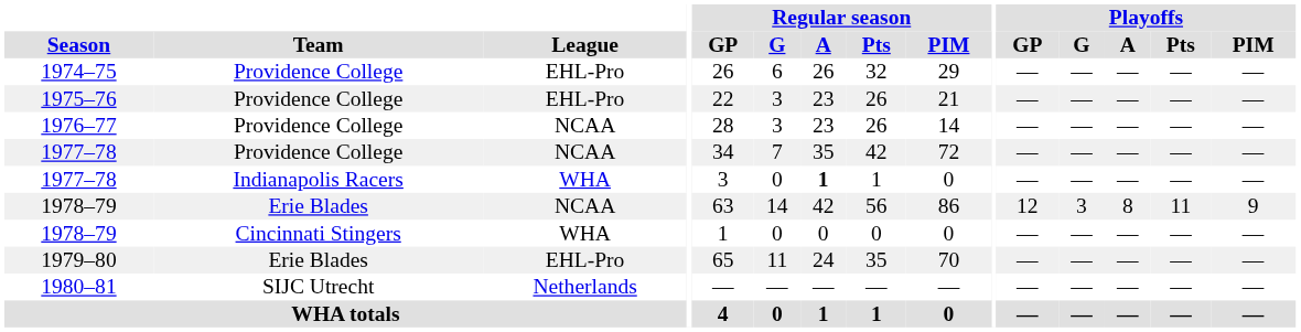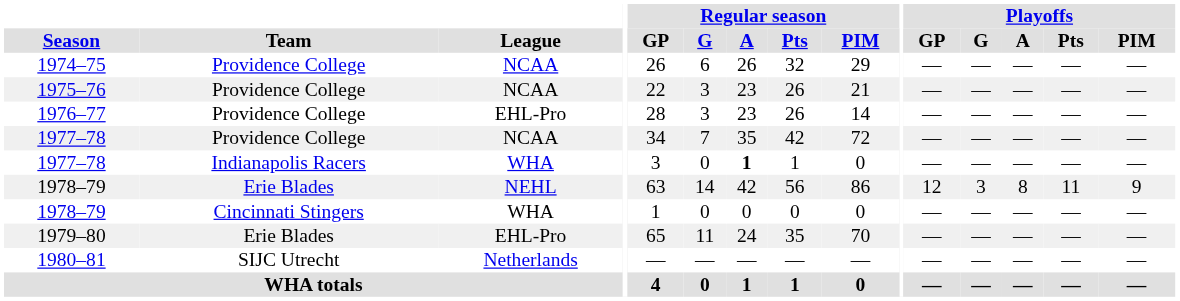 <table border="0" cellpadding="1" cellspacing="0" style="text-align:center; width:60em">
 <tr bgcolor="#e0e0e0">
 <th colspan="3" bgcolor="#ffffff"></th>
 <th rowspan="99" bgcolor="#ffffff"></th>
 <th colspan="5"><a href='#'>Regular season</a></th>
 <th rowspan="99" bgcolor="#ffffff"></th>
 <th colspan="5"><a href='#'>Playoffs</a></th>
 </tr>
 <tr bgcolor="#e0e0e0">
 <th><a href='#'>Season</a></th>
 <th>Team</th>
 <th>League</th>
 <th>GP</th>
 <th><a href='#'>G</a></th>
 <th><a href='#'>A</a></th>
 <th><a href='#'>Pts</a></th>
 <th><a href='#'>PIM</a></th>
 <th>GP</th>
 <th>G</th>
 <th>A</th>
 <th>Pts</th>
 <th>PIM</th>
 </tr>
 <tr>
 <td><a href='#'>1974–75</a></td>
 <td><a href='#'>Providence College</a></td>
-<td>EHL-Pro</td>
+<td><a href='#'>NCAA</a></td>
 <td>26</td>
 <td>6</td>
 <td>26</td>
 <td>32</td>
 <td>29</td>
 <td>—</td>
 <td>—</td>
 <td>—</td>
 <td>—</td>
 <td>—</td>
 </tr>
 <tr bgcolor="#f0f0f0">
 <td><a href='#'>1975–76</a></td>
 <td>Providence College</td>
-<td>EHL-Pro</td>
+<td>NCAA</td>
 <td>22</td>
 <td>3</td>
 <td>23</td>
 <td>26</td>
 <td>21</td>
 <td>—</td>
 <td>—</td>
 <td>—</td>
 <td>—</td>
 <td>—</td>
 </tr>
 <tr>
 <td><a href='#'>1976–77</a></td>
 <td>Providence College</td>
-<td>NCAA</td>
+<td>EHL-Pro</td>
 <td>28</td>
 <td>3</td>
 <td>23</td>
 <td>26</td>
 <td>14</td>
 <td>—</td>
 <td>—</td>
 <td>—</td>
 <td>—</td>
 <td>—</td>
 </tr>
 <tr bgcolor="#f0f0f0">
 <td><a href='#'>1977–78</a></td>
 <td>Providence College</td>
 <td>NCAA</td>
 <td>34</td>
 <td>7</td>
 <td>35</td>
 <td>42</td>
 <td>72</td>
 <td>—</td>
 <td>—</td>
 <td>—</td>
 <td>—</td>
 <td>—</td>
 </tr>
 <tr>
 <td><a href='#'>1977–78</a></td>
 <td><a href='#'>Indianapolis Racers</a></td>
 <td><a href='#'>WHA</a></td>
 <td>3</td>
 <td>0</td>
 <td><strong>1</strong></td>
 <td>1</td>
 <td>0</td>
 <td>—</td>
 <td>—</td>
 <td>—</td>
 <td>—</td>
 <td>—</td>
 </tr>
 <tr bgcolor="#f0f0f0">
 <td>1978–79</td>
 <td><a href='#'>Erie Blades</a></td>
-<td>NCAA</td>
+<td><a href='#'>NEHL</a></td>
 <td>63</td>
 <td>14</td>
 <td>42</td>
 <td>56</td>
 <td>86</td>
 <td>12</td>
 <td>3</td>
 <td>8</td>
 <td>11</td>
 <td>9</td>
 </tr>
 <tr>
 <td><a href='#'>1978–79</a></td>
 <td><a href='#'>Cincinnati Stingers</a></td>
 <td>WHA</td>
 <td>1</td>
 <td>0</td>
 <td>0</td>
 <td>0</td>
 <td>0</td>
 <td>—</td>
 <td>—</td>
 <td>—</td>
 <td>—</td>
 <td>—</td>
 </tr>
 <tr bgcolor="#f0f0f0">
 <td>1979–80</td>
 <td>Erie Blades</td>
 <td>EHL-Pro</td>
 <td>65</td>
 <td>11</td>
 <td>24</td>
 <td>35</td>
 <td>70</td>
 <td>—</td>
 <td>—</td>
 <td>—</td>
 <td>—</td>
 <td>—</td>
 </tr>
 <tr>
 <td><a href='#'>1980–81</a></td>
 <td>SIJC Utrecht</td>
 <td><a href='#'>Netherlands</a></td>
 <td>—</td>
 <td>—</td>
 <td>—</td>
 <td>—</td>
 <td>—</td>
 <td>—</td>
 <td>—</td>
 <td>—</td>
 <td>—</td>
 <td>—</td>
 </tr>
 <tr>
 </tr>
 <tr ALIGN="center" bgcolor="#e0e0e0">
 <th colspan="3">WHA totals</th>
 <th ALIGN="center">4</th>
 <th ALIGN="center">0</th>
 <th ALIGN="center">1</th>
 <th ALIGN="center">1</th>
 <th ALIGN="center">0</th>
 <th ALIGN="center">—</th>
 <th ALIGN="center">—</th>
 <th ALIGN="center">—</th>
 <th ALIGN="center">—</th>
 <th ALIGN="center">—</th>
 </tr>
 </table>
